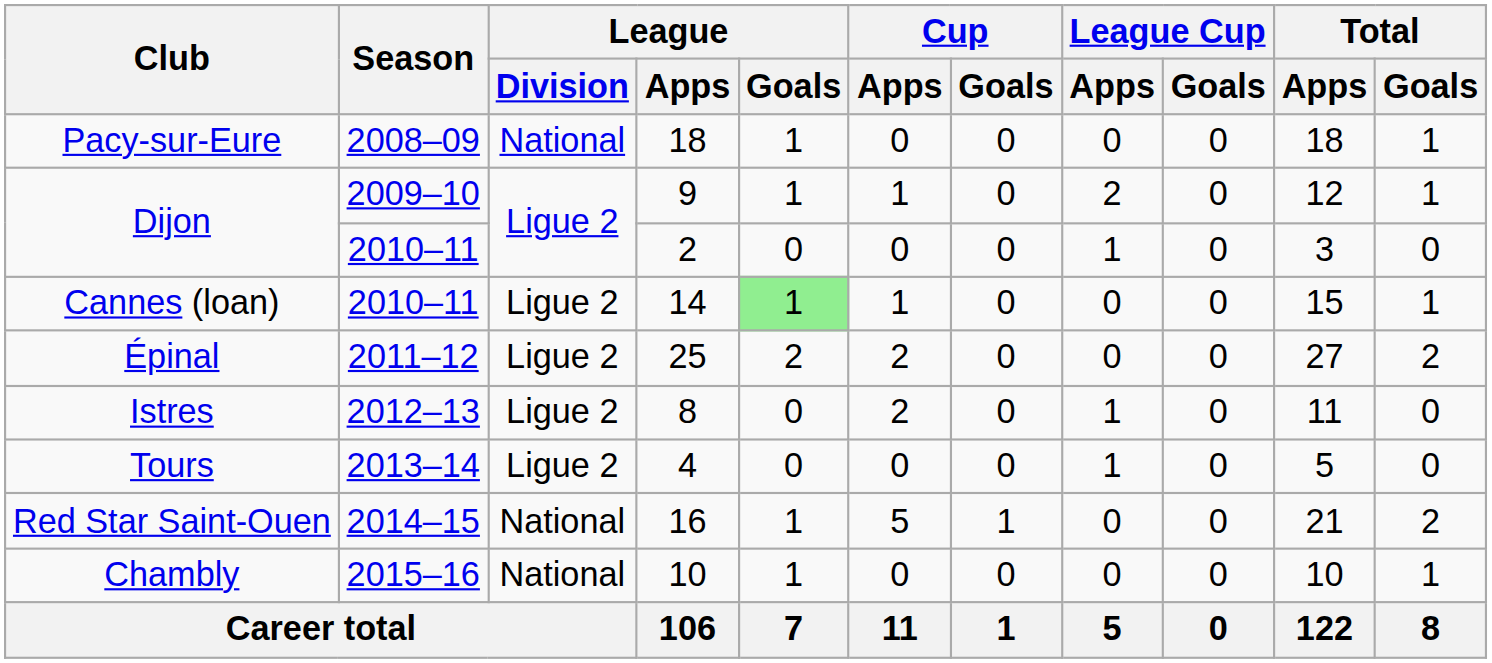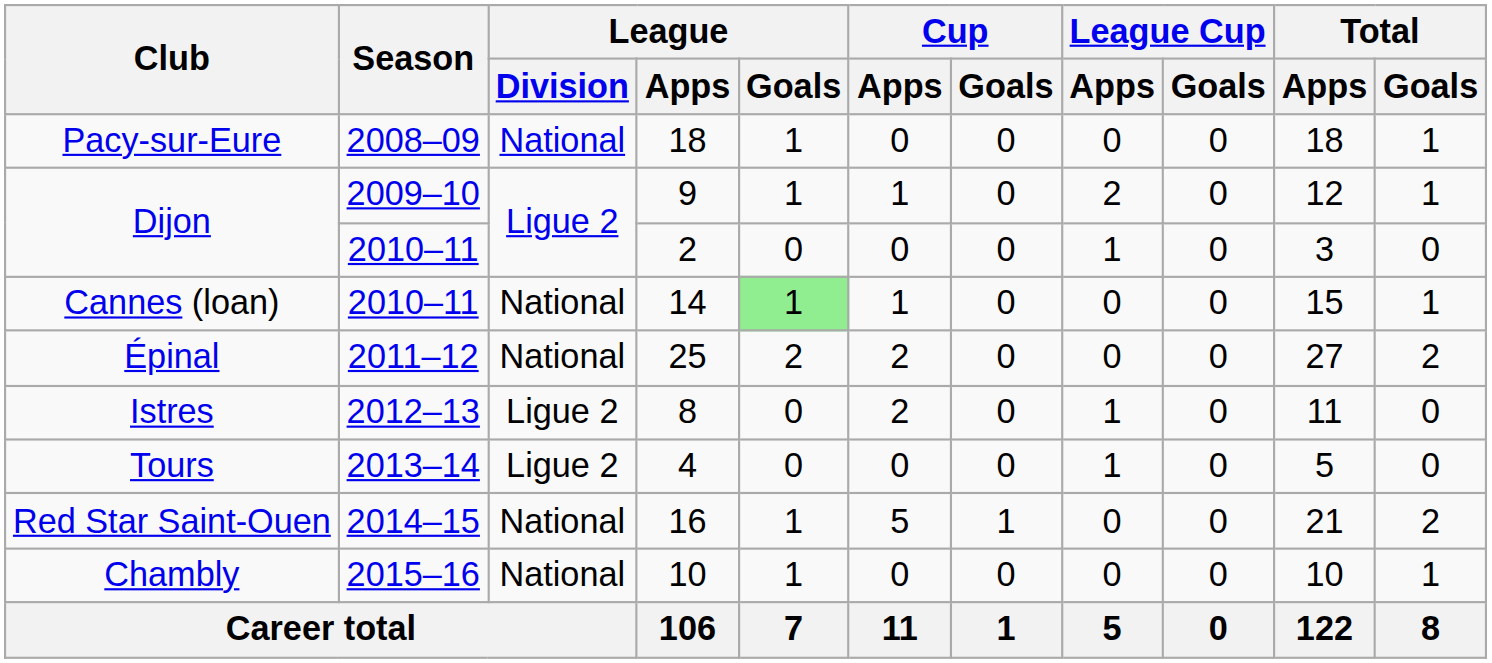 <table class="wikitable" style="text-align:center">
 <tr>
 <th rowspan="2">Club</th>
 <th rowspan="2">Season</th>
 <th colspan="3">League</th>
 <th colspan="2"><a href='#'>Cup</a></th>
 <th colspan="2"><a href='#'>League Cup</a></th>
 <th colspan="2">Total</th>
 </tr>
 <tr>
 <th><a href='#'>Division</a></th>
 <th>Apps</th>
 <th>Goals</th>
 <th>Apps</th>
 <th>Goals</th>
 <th>Apps</th>
 <th>Goals</th>
 <th>Apps</th>
 <th>Goals</th>
 </tr>
 <tr>
 <td><a href='#'>Pacy-sur-Eure</a></td>
 <td><a href='#'>2008–09</a></td>
 <td><a href='#'>National</a></td>
 <td>18</td>
 <td>1</td>
 <td>0</td>
 <td>0</td>
 <td>0</td>
 <td>0</td>
 <td>18</td>
 <td>1</td>
 </tr>
 <tr>
 <td rowspan="2"><a href='#'>Dijon</a></td>
 <td><a href='#'>2009–10</a></td>
 <td rowspan="2"><a href='#'>Ligue 2</a></td>
 <td>9</td>
 <td>1</td>
 <td>1</td>
 <td>0</td>
 <td>2</td>
 <td>0</td>
 <td>12</td>
 <td>1</td>
 </tr>
 <tr>
 <td><a href='#'>2010–11</a></td>
 <td>2</td>
 <td>0</td>
 <td>0</td>
 <td>0</td>
 <td>1</td>
 <td>0</td>
 <td>3</td>
 <td>0</td>
 </tr>
 <tr>
 <td><a href='#'>Cannes</a> (loan)</td>
 <td><a href='#'>2010–11</a></td>
-<td>Ligue 2</td>
+<td>National</td>
 <td>14</td>
 <td style="background: lightgreen;">1</td>
 <td>1</td>
 <td>0</td>
 <td>0</td>
 <td>0</td>
 <td>15</td>
 <td>1</td>
 </tr>
 <tr>
 <td><a href='#'>Épinal</a></td>
 <td><a href='#'>2011–12</a></td>
-<td>Ligue 2</td>
+<td>National</td>
 <td>25</td>
 <td>2</td>
 <td>2</td>
 <td>0</td>
 <td>0</td>
 <td>0</td>
 <td>27</td>
 <td>2</td>
 </tr>
 <tr>
 <td><a href='#'>Istres</a></td>
 <td><a href='#'>2012–13</a></td>
 <td>Ligue 2</td>
 <td>8</td>
 <td>0</td>
 <td>2</td>
 <td>0</td>
 <td>1</td>
 <td>0</td>
 <td>11</td>
 <td>0</td>
 </tr>
 <tr>
 <td><a href='#'>Tours</a></td>
 <td><a href='#'>2013–14</a></td>
 <td>Ligue 2</td>
 <td>4</td>
 <td>0</td>
 <td>0</td>
 <td>0</td>
 <td>1</td>
 <td>0</td>
 <td>5</td>
 <td>0</td>
 </tr>
 <tr>
 <td><a href='#'>Red Star Saint-Ouen</a></td>
 <td><a href='#'>2014–15</a></td>
 <td>National</td>
 <td>16</td>
 <td>1</td>
 <td>5</td>
 <td>1</td>
 <td>0</td>
 <td>0</td>
 <td>21</td>
 <td>2</td>
 </tr>
 <tr>
 <td><a href='#'>Chambly</a></td>
 <td><a href='#'>2015–16</a></td>
 <td>National</td>
 <td>10</td>
 <td>1</td>
 <td>0</td>
 <td>0</td>
 <td>0</td>
 <td>0</td>
 <td>10</td>
 <td>1</td>
 </tr>
 <tr>
 <th colspan="3">Career total</th>
 <th>106</th>
 <th>7</th>
 <th>11</th>
 <th>1</th>
 <th>5</th>
 <th>0</th>
 <th>122</th>
 <th>8</th>
 </tr>
 </table>
